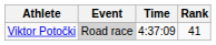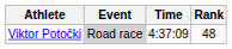 <table class="wikitable" style="font-size:90%">
 <tr>
 <th>Athlete</th>
 <th>Event</th>
 <th>Time</th>
 <th>Rank</th>
 </tr>
 <tr align=center>
 <td align=left><a href='#'>Viktor Potočki</a></td>
 <td align=left style="background: lightgrey;">Road race</td>
 <td>4:37:09</td>
-<td>41</td>
+<td>48</td>
 </tr>
 </table>
